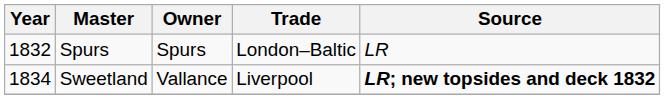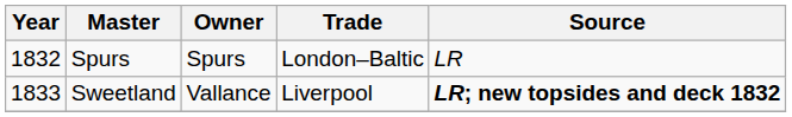 <table class=" wikitable">
 <tr>
 <th>Year</th>
 <th>Master</th>
 <th>Owner</th>
 <th>Trade</th>
 <th>Source</th>
 </tr>
 <tr>
 <td>1832</td>
 <td>Spurs</td>
 <td>Spurs</td>
 <td>London–Baltic</td>
 <td><em>LR</em></td>
 </tr>
 <tr>
-<td>1834</td>
+<td>1833</td>
 <td>Sweetland</td>
 <td>Vallance</td>
 <td>Liverpool</td>
 <td><strong><em>LR</em>; new topsides and deck 1832</strong></td>
 </tr>
 <tr>
 </tr>
 </table>
